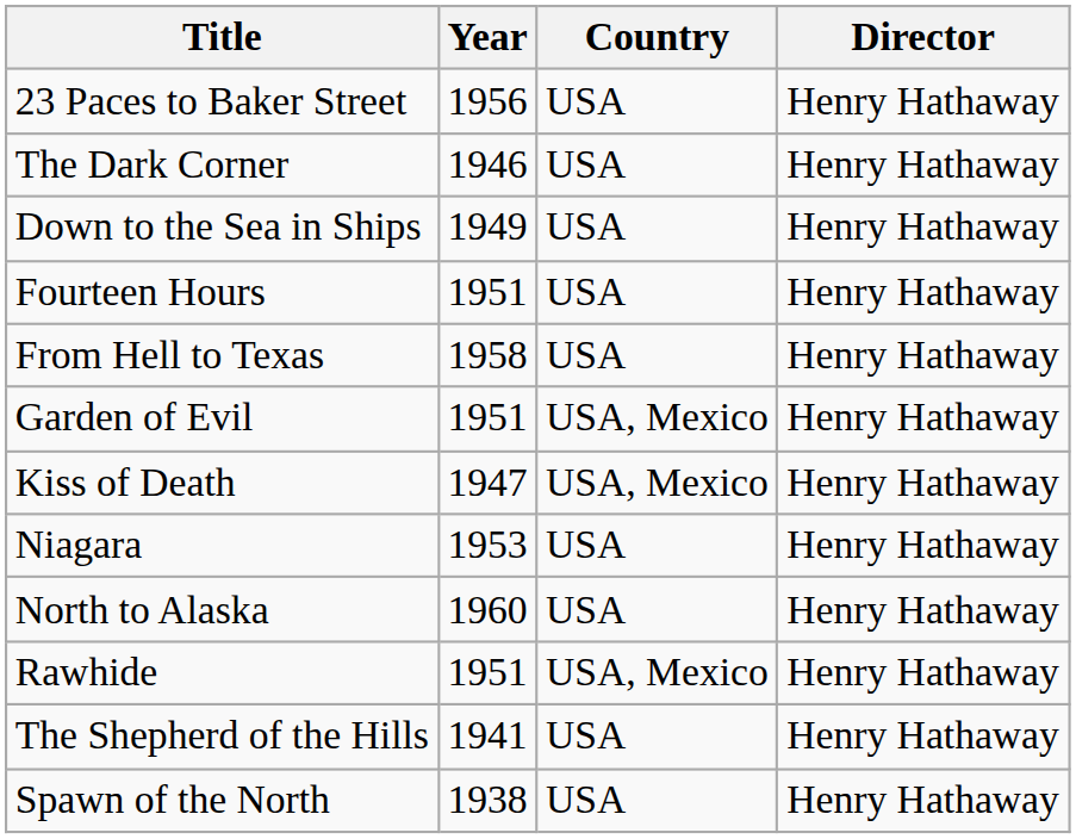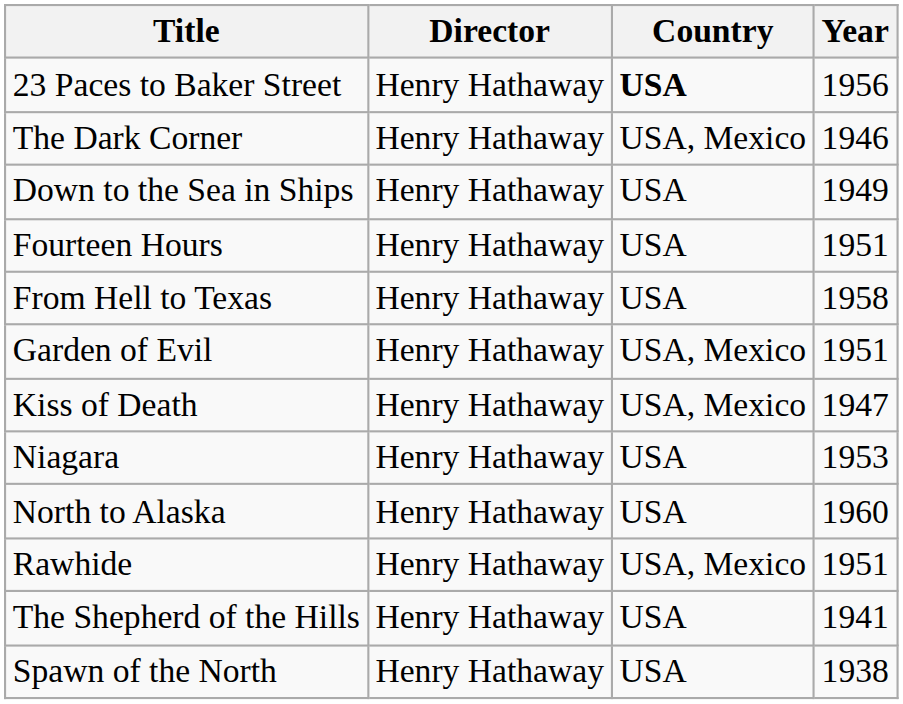 <table class="wikitable">
 <tr>
 <th>Title</th>
+<th>Director</th>
+<th>Country</th>
 <th>Year</th>
-<th>Country</th>
-<th>Director</th>
 </tr>
 <tr>
 <td>23 Paces to Baker Street</td>
+<td>Henry Hathaway</td>
+<td><strong>USA</strong></td>
 <td>1956</td>
-<td>USA</td>
-<td>Henry Hathaway</td>
 </tr>
 <tr>
 <td>The Dark Corner</td>
+<td>Henry Hathaway</td>
+<td>USA, Mexico</td>
 <td>1946</td>
-<td>USA</td>
-<td>Henry Hathaway</td>
 </tr>
 <tr>
 <td>Down to the Sea in Ships</td>
+<td>Henry Hathaway</td>
+<td>USA</td>
 <td>1949</td>
-<td>USA</td>
-<td>Henry Hathaway</td>
 </tr>
 <tr>
 <td>Fourteen Hours</td>
+<td>Henry Hathaway</td>
+<td>USA</td>
 <td>1951</td>
-<td>USA</td>
-<td>Henry Hathaway</td>
 </tr>
 <tr>
 <td>From Hell to Texas</td>
+<td>Henry Hathaway</td>
+<td>USA</td>
 <td>1958</td>
-<td>USA</td>
-<td>Henry Hathaway</td>
 </tr>
 <tr>
 <td>Garden of Evil</td>
+<td>Henry Hathaway</td>
+<td>USA, Mexico</td>
 <td>1951</td>
-<td>USA, Mexico</td>
-<td>Henry Hathaway</td>
 </tr>
 <tr>
 <td>Kiss of Death</td>
+<td>Henry Hathaway</td>
+<td>USA, Mexico</td>
 <td>1947</td>
-<td>USA, Mexico</td>
-<td>Henry Hathaway</td>
 </tr>
 <tr>
 <td>Niagara</td>
+<td>Henry Hathaway</td>
+<td>USA</td>
 <td>1953</td>
-<td>USA</td>
-<td>Henry Hathaway</td>
 </tr>
 <tr>
 <td>North to Alaska</td>
+<td>Henry Hathaway</td>
+<td>USA</td>
 <td>1960</td>
-<td>USA</td>
-<td>Henry Hathaway</td>
 </tr>
 <tr>
 <td>Rawhide</td>
+<td>Henry Hathaway</td>
+<td>USA, Mexico</td>
 <td>1951</td>
-<td>USA, Mexico</td>
-<td>Henry Hathaway</td>
 </tr>
 <tr>
 <td>The Shepherd of the Hills</td>
+<td>Henry Hathaway</td>
+<td>USA</td>
 <td>1941</td>
-<td>USA</td>
-<td>Henry Hathaway</td>
 </tr>
 <tr>
 <td>Spawn of the North</td>
+<td>Henry Hathaway</td>
+<td>USA</td>
 <td>1938</td>
-<td>USA</td>
-<td>Henry Hathaway</td>
 </tr>
 </table>
